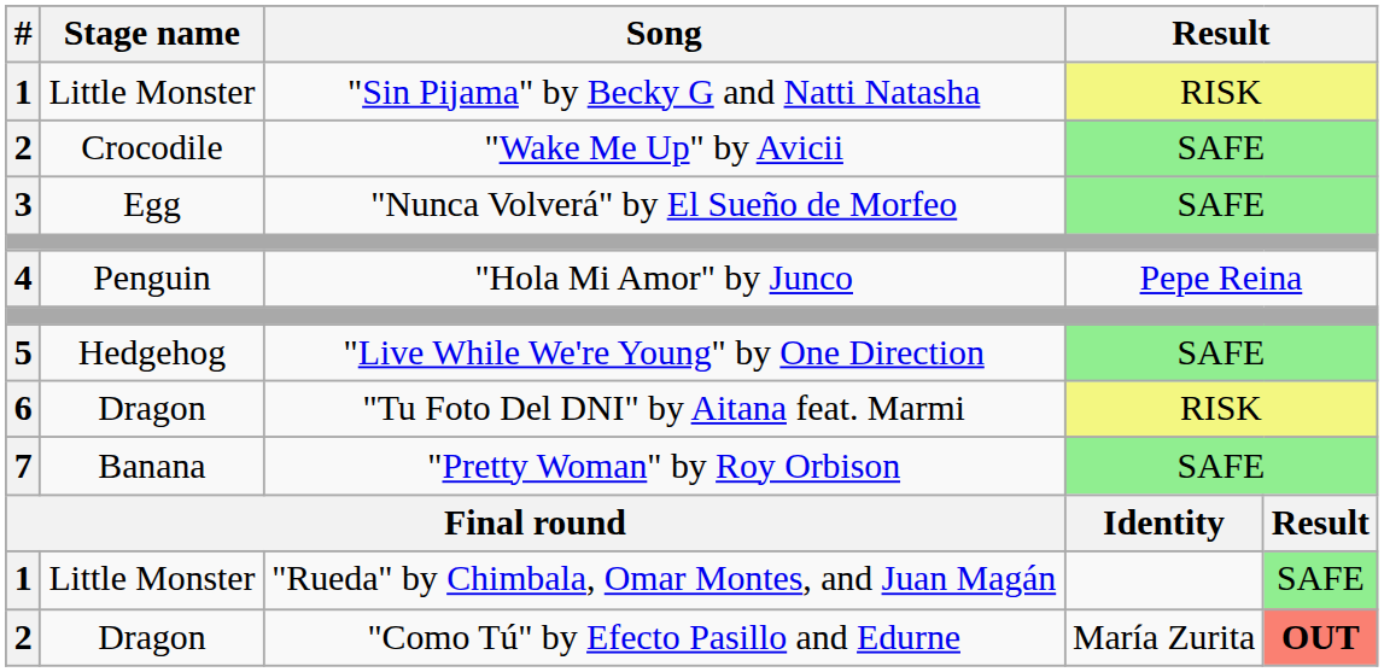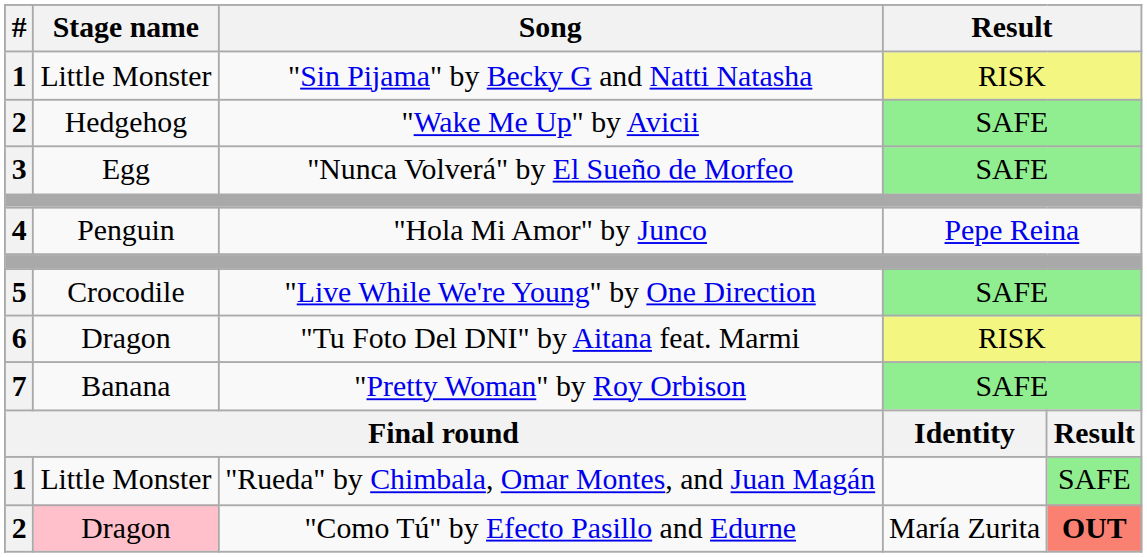 <table class="wikitable plainrowheaders" style="text-align:center">
 <tr>
 <th>#</th>
 <th>Stage name</th>
 <th>Song</th>
 <th colspan="2">Result</th>
 </tr>
 <tr>
 <th>1</th>
 <td>Little Monster</td>
 <td>"<a href='#'>Sin Pijama</a>" by <a href='#'>Becky G</a> and <a href='#'>Natti Natasha</a></td>
 <td colspan="2" bgcolor="#F3F781">RISK</td>
 </tr>
 <tr>
 <th>2</th>
-<td>Crocodile</td>
+<td>Hedgehog</td>
 <td>"<a href='#'>Wake Me Up</a>" by <a href='#'>Avicii</a></td>
 <td colspan="2" bgcolor="lightgreen">SAFE</td>
 </tr>
 <tr>
 <th>3</th>
 <td>Egg</td>
 <td>"Nunca Volverá" by <a href='#'>El Sueño de Morfeo</a></td>
 <td colspan="2" bgcolor="lightgreen">SAFE</td>
 </tr>
 <tr>
 <th colspan=5 style="background:darkgray"></th>
 </tr>
 <tr>
 <th>4</th>
 <td>Penguin</td>
 <td>"Hola Mi Amor" by <a href='#'>Junco</a></td>
 <td colspan="2"><a href='#'>Pepe Reina</a></td>
 </tr>
 <tr>
 <th colspan=5 style="background:darkgray"></th>
 </tr>
 <tr>
 <th>5</th>
-<td>Hedgehog</td>
+<td>Crocodile</td>
 <td>"<a href='#'>Live While We're Young</a>" by <a href='#'>One Direction</a></td>
 <td colspan="2" bgcolor="lightgreen">SAFE</td>
 </tr>
 <tr>
 <th>6</th>
 <td>Dragon</td>
 <td>"Tu Foto Del DNI" by <a href='#'>Aitana</a> feat. Marmi</td>
 <td colspan="2" bgcolor="#F3F781">RISK</td>
 </tr>
 <tr>
 <th>7</th>
 <td>Banana</td>
 <td>"<a href='#'>Pretty Woman</a>" by <a href='#'>Roy Orbison</a></td>
 <td colspan="2" bgcolor="lightgreen">SAFE</td>
 </tr>
 <tr>
 <th colspan="3">Final round</th>
 <th>Identity</th>
 <th>Result</th>
 </tr>
 <tr>
 <th>1</th>
 <td>Little Monster</td>
 <td>"Rueda" by <a href='#'>Chimbala</a>, <a href='#'>Omar Montes</a>, and <a href='#'>Juan Magán</a></td>
 <td></td>
 <td bgcolor="lightgreen">SAFE</td>
 </tr>
 <tr>
 <th>2</th>
-<td>Dragon</td>
+<td style="background: pink;">Dragon</td>
 <td>"Como Tú" by <a href='#'>Efecto Pasillo</a> and <a href='#'>Edurne</a></td>
 <td>María Zurita</td>
 <td bgcolor="salmon"><strong>OUT</strong></td>
 </tr>
 </table>
